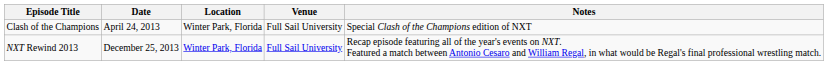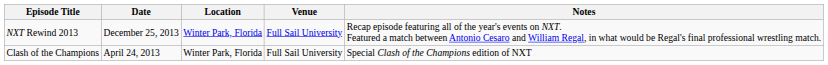 <table class="wikitable sortable" font-size="85%">
 <tr>
 <th>Episode Title</th>
 <th>Date</th>
 <th>Location</th>
 <th>Venue</th>
 <th>Notes</th>
 </tr>
 <tr>
+<td><em>NXT</em> Rewind 2013</td>
+<td>December 25, 2013</td>
+<td><a href='#'>Winter Park, Florida</a></td>
+<td><a href='#'>Full Sail University</a></td>
+<td>Recap episode featuring all of the year's events on <em>NXT</em>.<br>Featured a match between <a href='#'>Antonio Cesaro</a> and <a href='#'>William Regal</a>, in what would be Regal's final professional wrestling match.</td>
+</tr>
+<tr>
 <td>Clash of the Champions</td>
 <td>April 24, 2013</td>
 <td>Winter Park, Florida</td>
 <td>Full Sail University</td>
 <td>Special <em>Clash of the Champions</em> edition of NXT</td>
 </tr>
-<tr>
-<td><em>NXT</em> Rewind 2013</td>
-<td>December 25, 2013</td>
-<td><a href='#'>Winter Park, Florida</a></td>
-<td><a href='#'>Full Sail University</a></td>
-<td>Recap episode featuring all of the year's events on <em>NXT</em>.<br>Featured a match between <a href='#'>Antonio Cesaro</a> and <a href='#'>William Regal</a>, in what would be Regal's final professional wrestling match.</td>
-</tr>
 </table>
